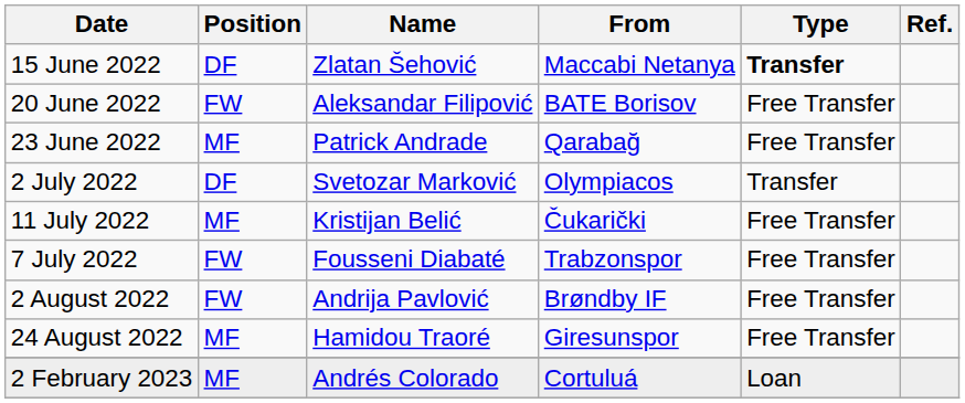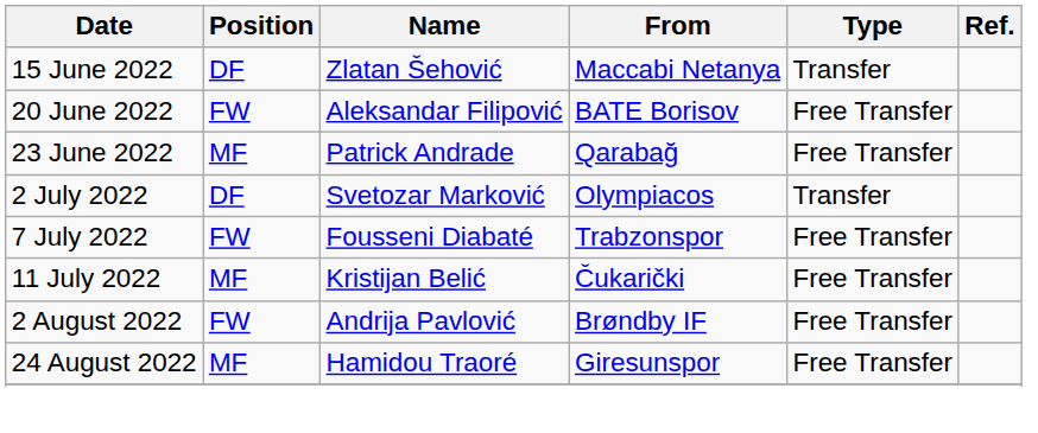 <table class="wikitable">
 <tr>
 <th>Date</th>
 <th>Position</th>
 <th>Name</th>
 <th>From</th>
 <th>Type</th>
 <th>Ref.</th>
 </tr>
 <tr>
 <td>15 June 2022</td>
 <td><a href='#'>DF</a></td>
 <td> <a href='#'>Zlatan Šehović</a></td>
 <td> <a href='#'>Maccabi Netanya</a></td>
-<td><strong>Transfer</strong></td>
+<td>Transfer</td>
 <td></td>
 </tr>
 <tr>
 <td>20 June 2022</td>
 <td><a href='#'>FW</a></td>
 <td> <a href='#'>Aleksandar Filipović</a></td>
 <td> <a href='#'>BATE Borisov</a></td>
 <td>Free Transfer</td>
 <td></td>
 </tr>
 <tr>
 <td>23 June 2022</td>
 <td><a href='#'>MF</a></td>
 <td> <a href='#'>Patrick Andrade</a></td>
 <td> <a href='#'>Qarabağ</a></td>
 <td>Free Transfer</td>
 <td></td>
 </tr>
 <tr>
 <td>2 July 2022</td>
 <td><a href='#'>DF</a></td>
 <td> <a href='#'>Svetozar Marković</a></td>
 <td> <a href='#'>Olympiacos</a></td>
 <td>Transfer</td>
 <td></td>
 </tr>
 <tr>
+<td>7 July 2022</td>
+<td><a href='#'>FW</a></td>
+<td> <a href='#'>Fousseni Diabaté</a></td>
+<td> <a href='#'>Trabzonspor</a></td>
+<td>Free Transfer</td>
+<td></td>
+</tr>
+<tr>
 <td>11 July 2022</td>
 <td><a href='#'>MF</a></td>
 <td> <a href='#'>Kristijan Belić</a></td>
 <td> <a href='#'>Čukarički</a></td>
-<td>Free Transfer</td>
-<td></td>
-</tr>
-<tr>
-<td>7 July 2022</td>
-<td><a href='#'>FW</a></td>
-<td> <a href='#'>Fousseni Diabaté</a></td>
-<td> <a href='#'>Trabzonspor</a></td>
 <td>Free Transfer</td>
 <td></td>
 </tr>
 <tr>
 <td>2 August 2022</td>
 <td><a href='#'>FW</a></td>
 <td> <a href='#'>Andrija Pavlović</a></td>
 <td> <a href='#'>Brøndby IF</a></td>
 <td>Free Transfer</td>
 <td></td>
 </tr>
 <tr>
 <td>24 August 2022</td>
 <td><a href='#'>MF</a></td>
 <td> <a href='#'>Hamidou Traoré</a></td>
 <td> <a href='#'>Giresunspor</a></td>
 <td>Free Transfer</td>
 <td></td>
 </tr>
 <tr>
 </tr>
-<tr bgcolor=#EEEEEE>
-<td>2 February 2023</td>
-<td><a href='#'>MF</a></td>
-<td> <a href='#'>Andrés Colorado</a></td>
-<td> <a href='#'>Cortuluá</a></td>
-<td>Loan</td>
-<td></td>
-</tr>
 <tr>
 </tr>
 </table>
